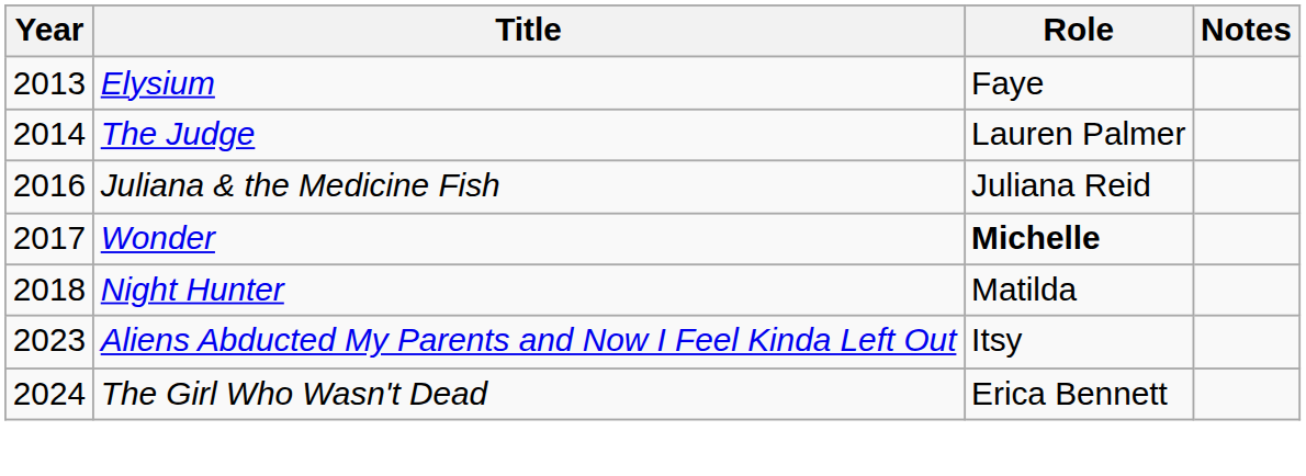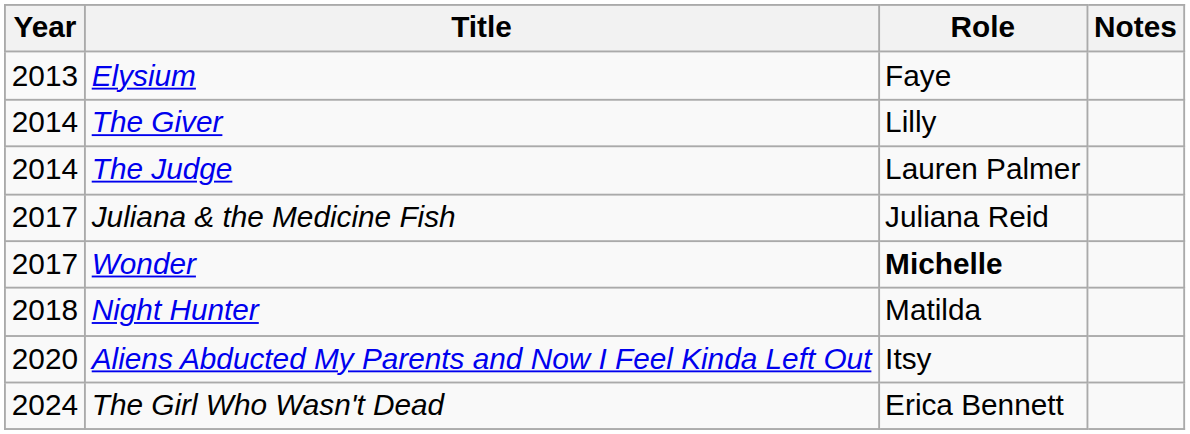 <table class="wikitable sortable">
 <tr>
 <th>Year</th>
 <th>Title</th>
 <th>Role</th>
 <th class="unsortable">Notes</th>
 </tr>
 <tr>
 <td>2013</td>
 <td><a href='#'><em>Elysium</em></a></td>
 <td>Faye</td>
 <td></td>
 </tr>
 <tr>
 <td>2014</td>
+<td data-sort-value="Giver, The"><a href='#'><em>The Giver</em></a></td>
+<td>Lilly</td>
+<td></td>
+</tr>
+<tr>
+<td>2014</td>
 <td data-sort-value="Judge, The"><a href='#'><em>The Judge</em></a></td>
 <td>Lauren Palmer</td>
 <td></td>
 </tr>
 <tr>
-<td>2016</td>
+<td>2017</td>
 <td><em>Juliana & the Medicine Fish</em></td>
 <td>Juliana Reid</td>
 <td></td>
 </tr>
 <tr>
 <td>2017</td>
 <td><a href='#'><em>Wonder</em></a></td>
 <td><strong>Michelle</strong></td>
 <td></td>
 </tr>
 <tr>
 <td>2018</td>
 <td><a href='#'><em>Night Hunter</em></a></td>
 <td>Matilda</td>
 <td></td>
 </tr>
 <tr>
-<td>2023</td>
+<td>2020</td>
 <td><em><a href='#'>Aliens Abducted My Parents and Now I Feel Kinda Left Out</a></em></td>
 <td>Itsy</td>
 <td></td>
 </tr>
 <tr>
 <td>2024</td>
 <td data-sort-value="Girl Who Wasn't Dead, The"><em>The Girl Who Wasn't Dead</em></td>
 <td>Erica Bennett</td>
 <td></td>
 </tr>
 </table>
